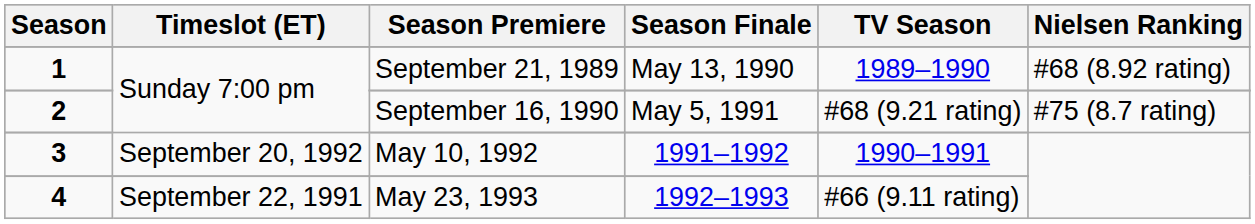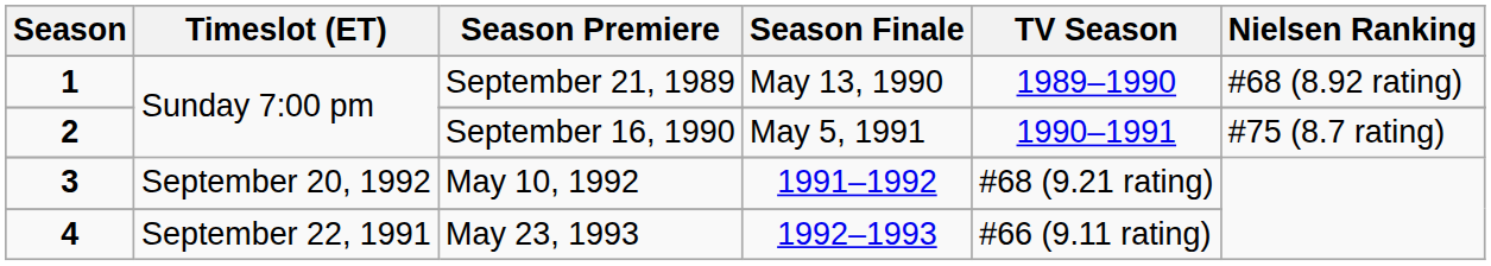 <table class="wikitable">
 <tr>
 <th>Season</th>
 <th>Timeslot (ET)</th>
 <th>Season Premiere</th>
 <th>Season Finale</th>
 <th>TV Season</th>
 <th>Nielsen Ranking</th>
 </tr>
 <tr>
 </tr>
 <tr style="background-color:#F9F9F9">
 <th style="background:#F9F9F9;text-align:center">1</th>
 <th style="background:#F9F9F9;font-weight:normal;text-align:left;line-height:110%" rowspan="4">Sunday 7:00 pm</th>
 <td>September 21, 1989</td>
 <td>May 13, 1990</td>
 <td style="text-align:center"><a href='#'>1989–1990</a></td>
 <td>#68 (8.92 rating)</td>
 </tr>
 <tr>
 </tr>
 <tr style="background-color:#F9F9F9">
 <th style="background:#F9F9F9;text-align:center">2</th>
 <td>September 16, 1990</td>
 <td>May 5, 1991</td>
-<td>#68 (9.21 rating)</td>
+<td style="text-align:center"><a href='#'>1990–1991</a></td>
 <td>#75 (8.7 rating)</td>
 </tr>
 <tr>
 </tr>
 <tr style="background-color:#F9F9F9">
 <th style="background:#F9F9F9;text-align:center">3</th>
 <td>September 20, 1992</td>
 <td>May 10, 1992</td>
 <td style="text-align:center"><a href='#'>1991–1992</a></td>
-<td style="text-align:center"><a href='#'>1990–1991</a></td>
+<td>#68 (9.21 rating)</td>
 </tr>
 <tr>
 </tr>
 <tr style="background-color:#F9F9F9">
 <th style="background:#F9F9F9;text-align:center">4</th>
 <td>September 22, 1991</td>
 <td>May 23, 1993</td>
 <td style="text-align:center"><a href='#'>1992–1993</a></td>
 <td>#66 (9.11 rating)</td>
 </tr>
 </table>
